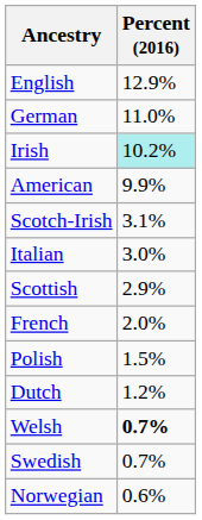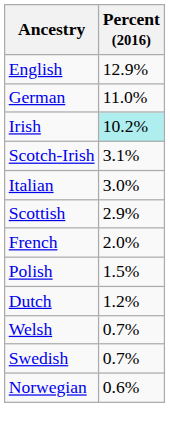 <table class="wikitable sortable collapsible" style="font-size: 90%;">
 <tr>
 <th>Ancestry</th>
 <th>Percent<br><small>(2016)</small></th>
 </tr>
 <tr>
 <td><a href='#'>English</a> </td>
 <td>12.9%</td>
 </tr>
 <tr>
 <td><a href='#'>German</a> </td>
 <td>11.0%</td>
 </tr>
 <tr>
 <td><a href='#'>Irish</a> </td>
 <td style="background: paleturquoise;">10.2%</td>
-</tr>
-<tr>
-<td><a href='#'>American</a> </td>
-<td>9.9%</td>
 </tr>
 <tr>
 <td><a href='#'>Scotch-Irish</a> </td>
 <td>3.1%</td>
 </tr>
 <tr>
 <td><a href='#'>Italian</a> </td>
 <td>3.0%</td>
 </tr>
 <tr>
 <td><a href='#'>Scottish</a> </td>
 <td>2.9%</td>
 </tr>
 <tr>
 <td><a href='#'>French</a> </td>
 <td>2.0%</td>
 </tr>
 <tr>
 <td><a href='#'>Polish</a> </td>
 <td>1.5%</td>
 </tr>
 <tr>
 <td><a href='#'>Dutch</a> </td>
 <td>1.2%</td>
 </tr>
 <tr>
 <td><a href='#'>Welsh</a> </td>
-<td><strong>0.7%</strong></td>
+<td>0.7%</td>
 </tr>
 <tr>
 <td><a href='#'>Swedish</a> </td>
 <td>0.7%</td>
 </tr>
 <tr>
 <td><a href='#'>Norwegian</a> </td>
 <td>0.6%</td>
 </tr>
 </table>
